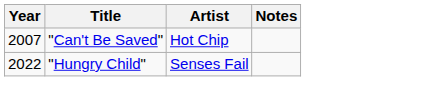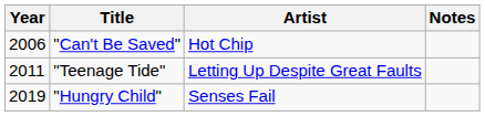 <table class="wikitable sortable">
 <tr>
 <th>Year</th>
 <th>Title</th>
 <th>Artist</th>
 <th class="unsortable">Notes</th>
 </tr>
 <tr>
-<td>2007</td>
+<td>2006</td>
 <td>"<a href='#'>Can't Be Saved</a>"</td>
 <td><a href='#'>Hot Chip</a></td>
 <td></td>
 </tr>
 <tr>
-<td>2022</td>
+<td>2011</td>
+<td>"Teenage Tide"</td>
+<td><a href='#'>Letting Up Despite Great Faults</a></td>
+<td></td>
+</tr>
+<tr>
+<td>2019</td>
 <td>"<a href='#'>Hungry Child</a>"</td>
 <td><a href='#'>Senses Fail</a></td>
 <td></td>
 </tr>
 </table>
